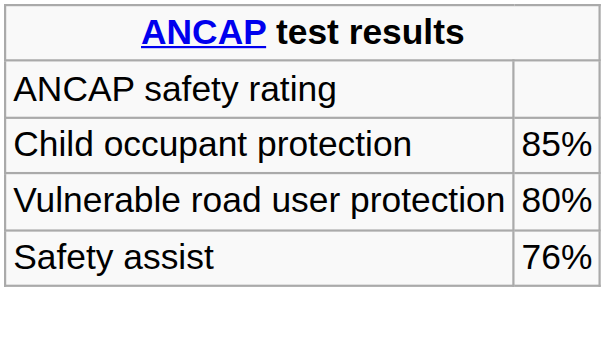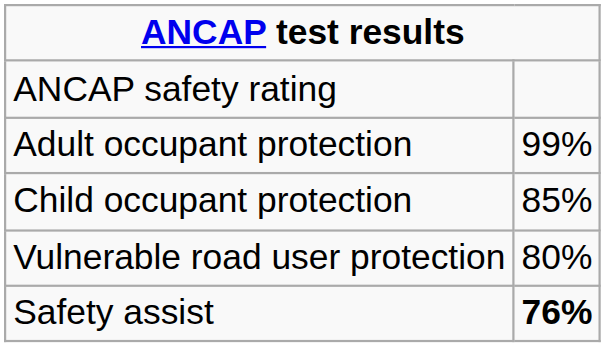 <table class="wikitable">
 <tr>
 <td colspan="2" align="center"><strong><a href='#'>ANCAP</a> test results</strong></td>
 </tr>
 <tr>
 <td>ANCAP safety rating</td>
 <td></td>
+</tr>
+<tr>
+<td>Adult occupant protection</td>
+<td>99%</td>
 </tr>
 <tr>
 <td>Child occupant protection</td>
 <td>85%</td>
 </tr>
 <tr>
 <td>Vulnerable road user protection</td>
 <td>80%</td>
 </tr>
 <tr>
 <td>Safety assist</td>
-<td>76%</td>
+<td><strong>76%</strong></td>
 </tr>
 </table>
